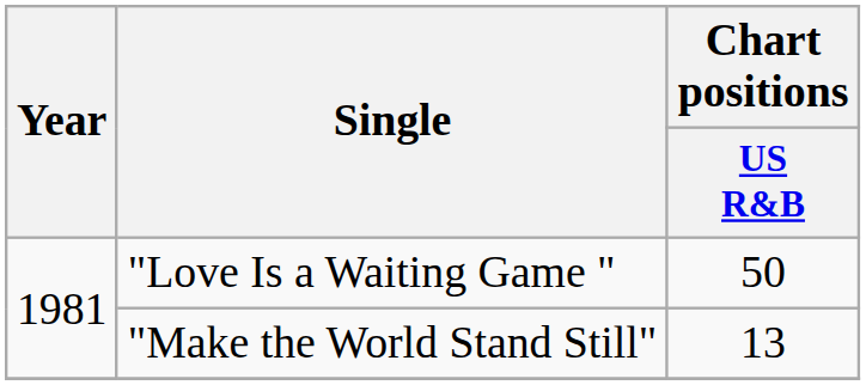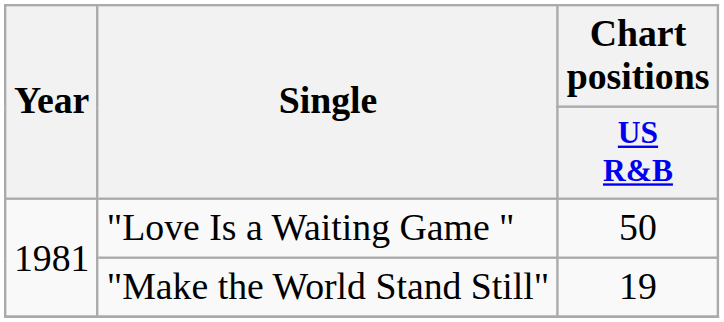 <table class="wikitable" style="text-align:center;">
 <tr>
 <th rowspan="2">Year</th>
 <th rowspan="2">Single</th>
 <th colspan="3">Chart positions</th>
 </tr>
 <tr style="font-size:smaller;">
 <th width="40"><a href='#'>US<br>R&B</a></th>
 </tr>
 <tr>
 <td rowspan="2">1981</td>
 <td align="left">"Love Is a Waiting Game "</td>
 <td>50</td>
 </tr>
 <tr>
 <td align="left">"Make the World Stand Still"</td>
-<td>13</td>
+<td>19</td>
 </tr>
 <tr>
 </tr>
 </table>
